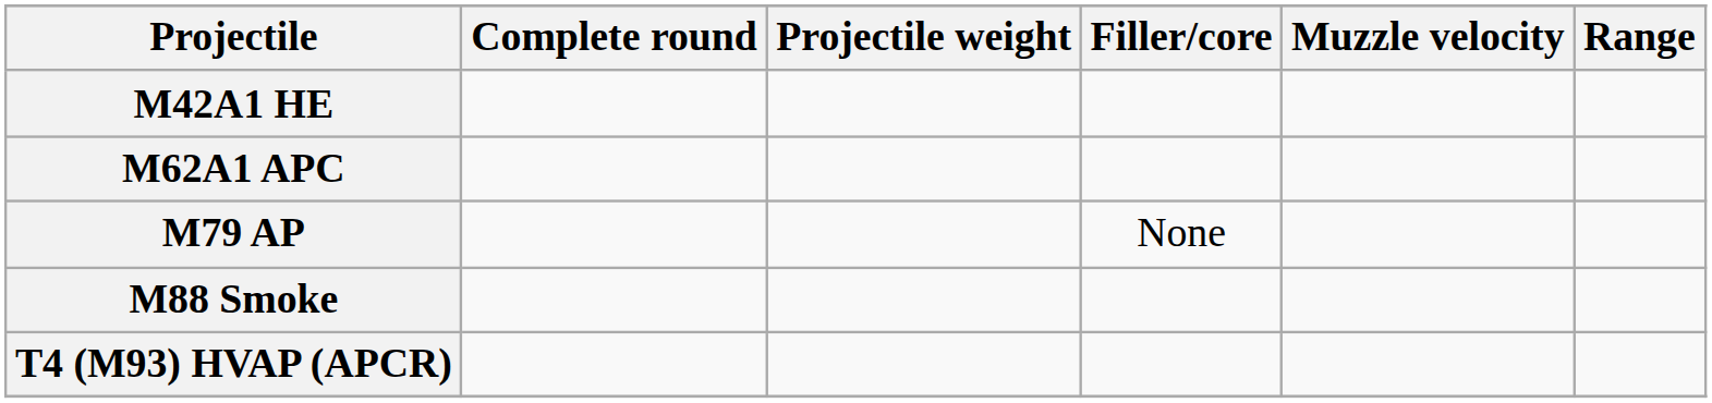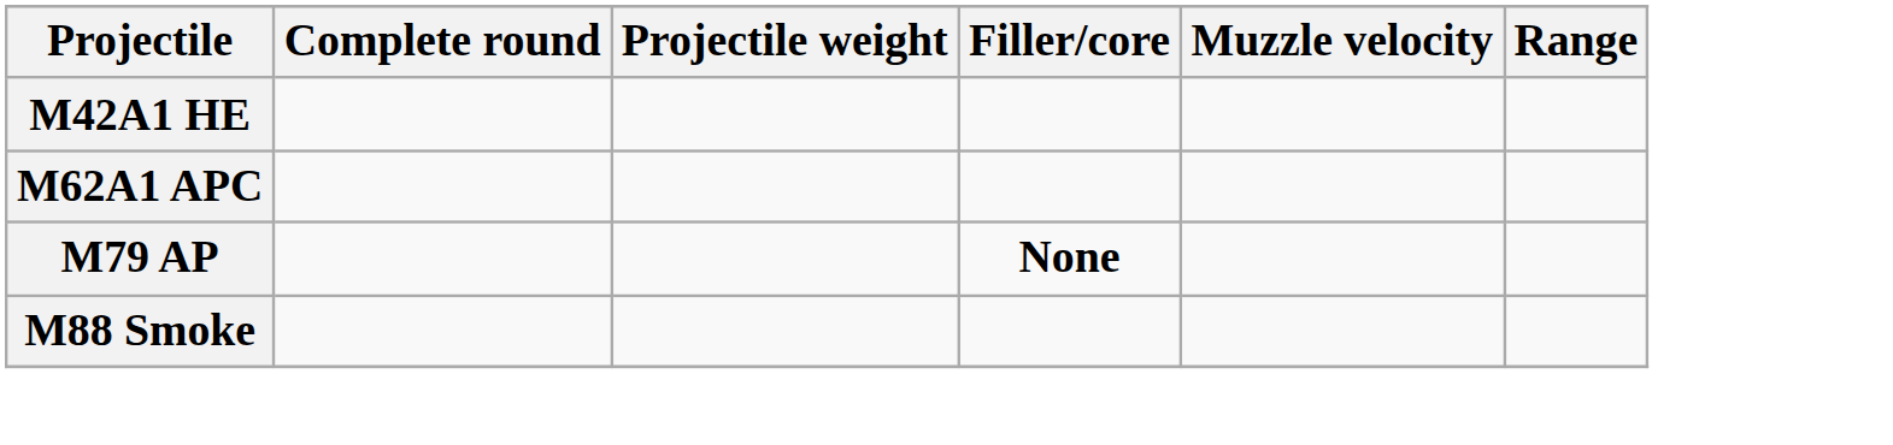 <table class="wikitable" style="text-align: center;">
 <tr>
 </tr>
 <tr>
 <th>Projectile</th>
 <th>Complete round</th>
 <th>Projectile weight</th>
 <th>Filler/core</th>
 <th>Muzzle velocity</th>
 <th>Range</th>
 </tr>
 <tr>
 <th>M42A1 HE</th>
 <td></td>
 <td></td>
 <td></td>
 <td></td>
 <td></td>
 </tr>
 <tr>
 <th>M62A1 APC</th>
 <td></td>
 <td></td>
 <td></td>
 <td></td>
 <td></td>
 </tr>
 <tr>
 <th>M79 AP</th>
 <td></td>
 <td></td>
-<td>None</td>
+<td><strong>None</strong></td>
 <td></td>
 <td></td>
 </tr>
 <tr>
 <th>M88 Smoke</th>
 <td></td>
 <td></td>
 <td></td>
 <td></td>
 <td></td>
 </tr>
 <tr>
-<th>T4 (M93) HVAP (APCR)</th>
-<td></td>
-<td></td>
-<td></td>
-<td></td>
-<td></td>
-</tr>
-<tr>
 </tr>
 </table>
